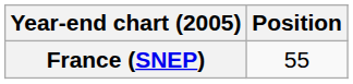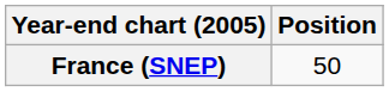 <table class="wikitable plainrowheaders" style="text-align:center">
 <tr>
 <th>Year-end chart (2005)</th>
 <th>Position</th>
 </tr>
 <tr>
 <th scope="row">France (<a href='#'>SNEP</a>)</th>
-<td>55</td>
+<td>50</td>
 </tr>
 </table>
